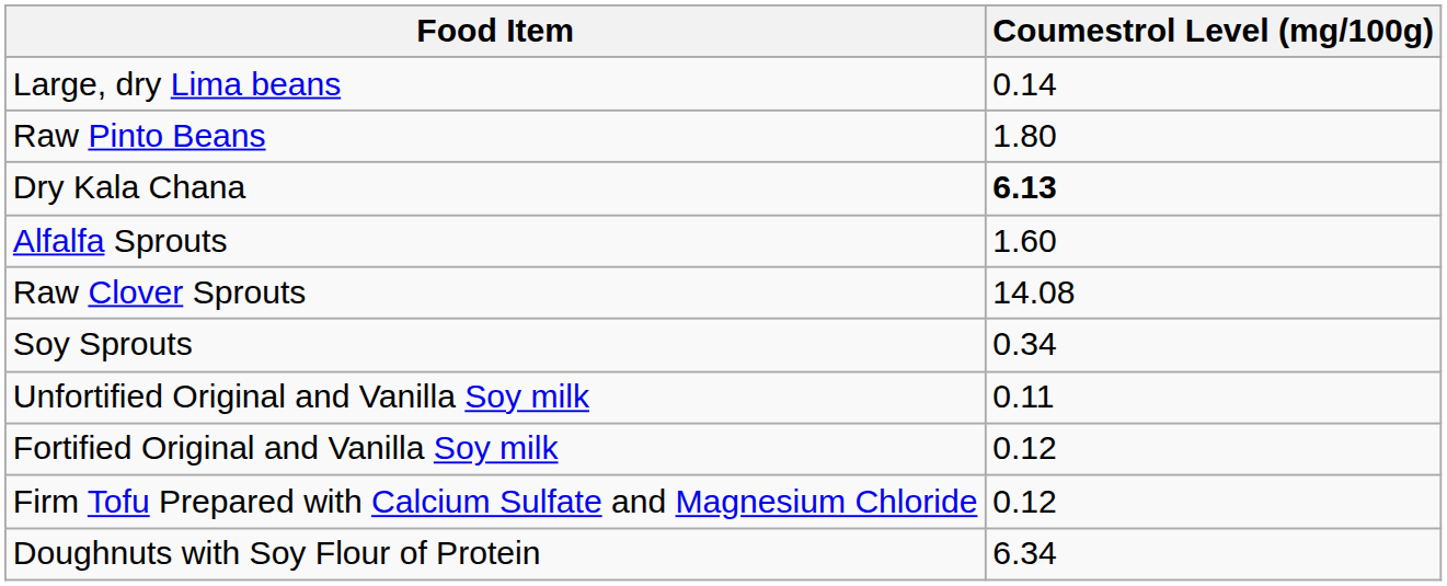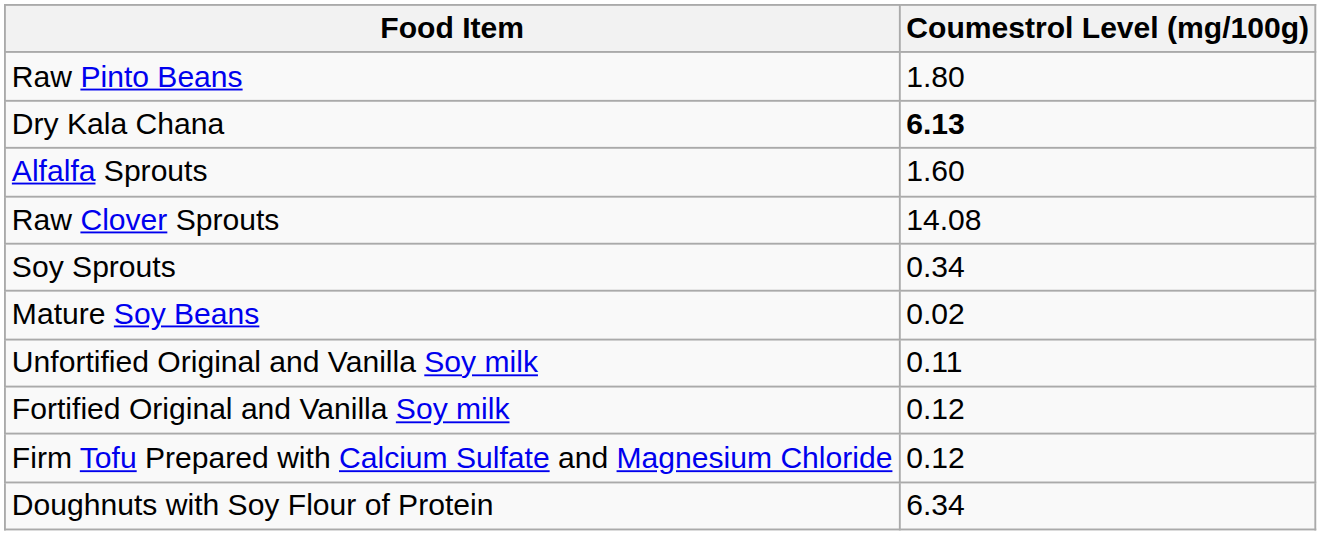 <table class="wikitable">
 <tr>
 <th>Food Item</th>
 <th>Coumestrol Level (mg/100g)</th>
-</tr>
-<tr>
-<td>Large, dry <a href='#'>Lima beans</a></td>
-<td>0.14</td>
 </tr>
 <tr>
 <td>Raw <a href='#'>Pinto Beans</a></td>
 <td>1.80</td>
 </tr>
 <tr>
 <td>Dry Kala Chana</td>
 <td><strong>6.13</strong></td>
 </tr>
 <tr>
 <td><a href='#'>Alfalfa</a> Sprouts</td>
 <td>1.60</td>
 </tr>
 <tr>
 <td>Raw <a href='#'>Clover</a> Sprouts</td>
 <td>14.08</td>
 </tr>
 <tr>
 <td>Soy Sprouts</td>
 <td>0.34</td>
 </tr>
 <tr>
+<td>Mature <a href='#'>Soy Beans</a></td>
+<td>0.02</td>
+</tr>
+<tr>
 <td>Unfortified Original and Vanilla <a href='#'>Soy milk</a></td>
 <td>0.11</td>
 </tr>
 <tr>
 <td>Fortified Original and Vanilla <a href='#'>Soy milk</a></td>
 <td>0.12</td>
 </tr>
 <tr>
 <td>Firm <a href='#'>Tofu</a> Prepared with <a href='#'>Calcium Sulfate</a> and <a href='#'>Magnesium Chloride</a></td>
 <td>0.12</td>
 </tr>
 <tr>
 <td>Doughnuts with Soy Flour of Protein</td>
 <td>6.34</td>
 </tr>
 </table>
